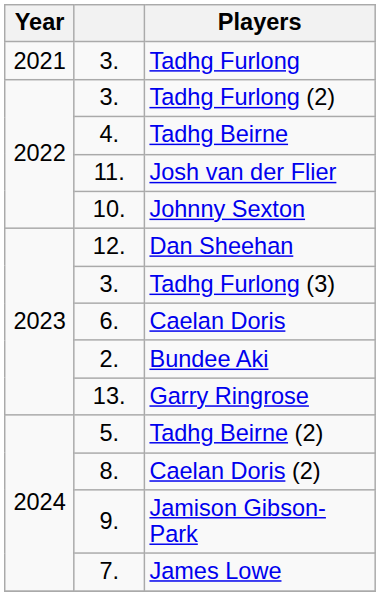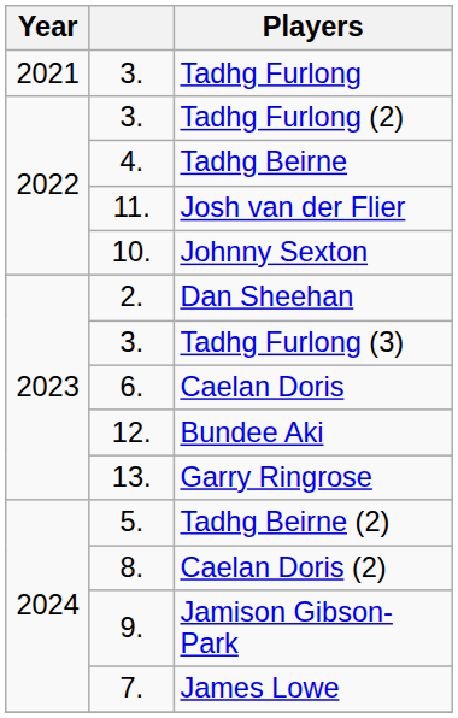 <table class="wikitable">
 <tr>
 <th width=40>Year</th>
 <th width=40></th>
 <th width=150>Players</th>
 </tr>
 <tr>
 <td align=center>2021</td>
 <td align=center>3.</td>
 <td><a href='#'>Tadhg Furlong</a></td>
 </tr>
 <tr>
 <td align=center rowspan=4>2022</td>
 <td align=center>3.</td>
 <td><a href='#'>Tadhg Furlong</a> (2)</td>
 </tr>
 <tr>
 <td align=center>4.</td>
 <td><a href='#'>Tadhg Beirne</a></td>
 </tr>
 <tr>
 <td align=center>11.</td>
 <td><a href='#'>Josh van der Flier</a></td>
 </tr>
 <tr>
 <td align=center>10.</td>
 <td><a href='#'>Johnny Sexton</a></td>
 </tr>
 <tr>
 <td align=center rowspan=5>2023</td>
-<td align=center>12.</td>
+<td align=center>2.</td>
 <td><a href='#'>Dan Sheehan</a></td>
 </tr>
 <tr>
 <td align=center>3.</td>
 <td><a href='#'>Tadhg Furlong</a> (3)</td>
 </tr>
 <tr>
 <td align=center>6.</td>
 <td><a href='#'>Caelan Doris</a></td>
 </tr>
 <tr>
-<td align=center>2.</td>
+<td align=center>12.</td>
 <td><a href='#'>Bundee Aki</a></td>
 </tr>
 <tr>
 <td align=center>13.</td>
 <td><a href='#'>Garry Ringrose</a></td>
 </tr>
 <tr>
 <td align=center rowspan=4>2024</td>
 <td align=center>5.</td>
 <td><a href='#'>Tadhg Beirne</a> (2)</td>
 </tr>
 <tr>
 <td align=center>8.</td>
 <td><a href='#'>Caelan Doris</a> (2)</td>
 </tr>
 <tr>
 <td align=center>9.</td>
 <td><a href='#'>Jamison Gibson-Park</a></td>
 </tr>
 <tr>
 <td align=center>7.</td>
 <td><a href='#'>James Lowe</a></td>
 </tr>
 <tr>
 </tr>
 </table>
